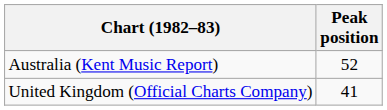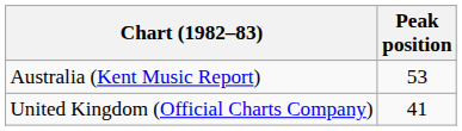 <table class="wikitable">
 <tr>
 <th>Chart (1982–83)</th>
 <th>Peak<br> position</th>
 </tr>
 <tr>
 <td>Australia (<a href='#'>Kent Music Report</a>)</td>
-<td align="center">52</td>
+<td align="center">53</td>
 </tr>
 <tr>
 <td>United Kingdom (<a href='#'>Official Charts Company</a>)</td>
 <td align="center">41</td>
 </tr>
 </table>
